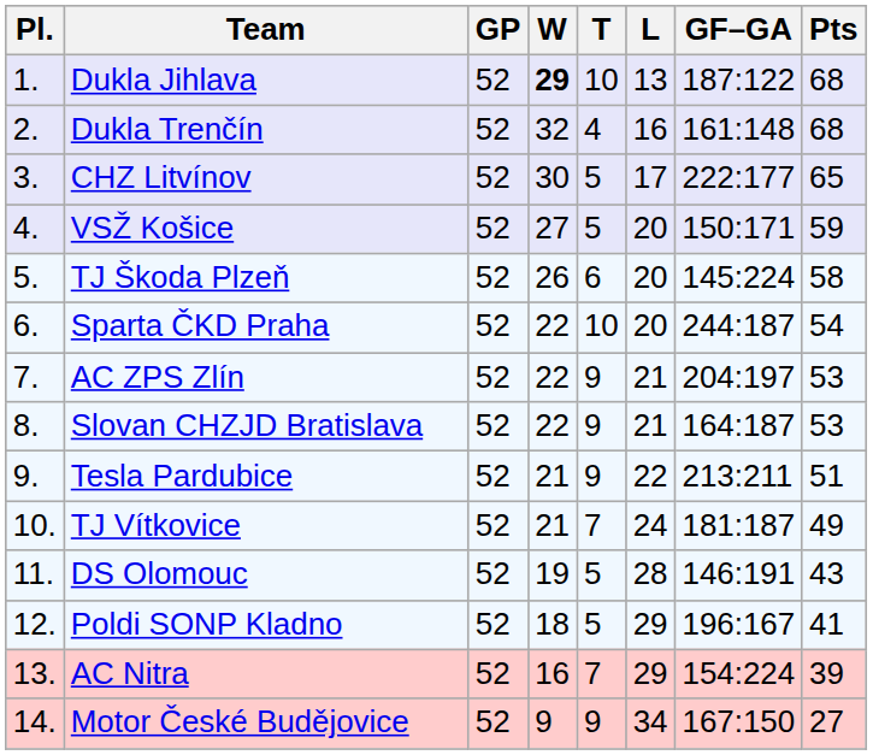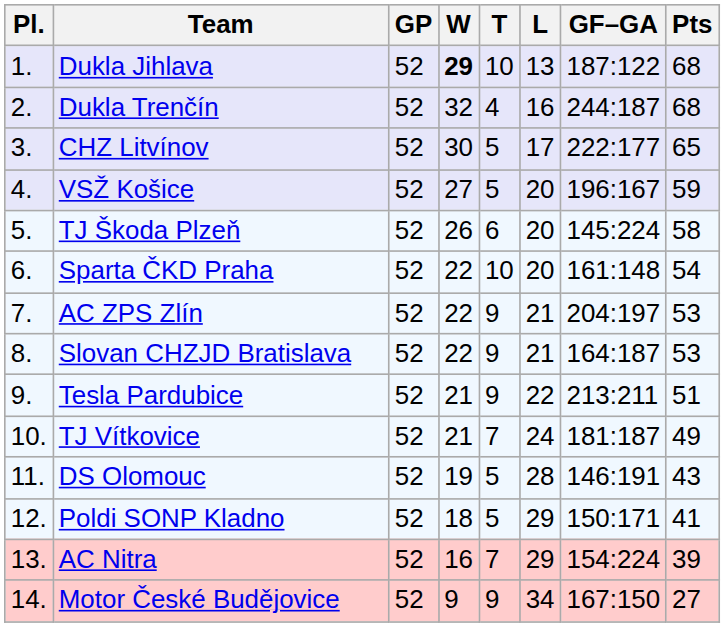 <table class="wikitable">
 <tr>
 <th>Pl.</th>
 <th width="200">Team</th>
 <th>GP</th>
 <th>W</th>
 <th>T</th>
 <th>L</th>
 <th>GF–GA</th>
 <th>Pts</th>
 </tr>
 <tr bgcolor="#e6e6fa">
 <td>1.</td>
 <td><a href='#'>Dukla Jihlava</a></td>
 <td>52</td>
 <td><strong>29</strong></td>
 <td>10</td>
 <td>13</td>
 <td>187:122</td>
 <td>68</td>
 </tr>
 <tr bgcolor="#e6e6fa">
 <td>2.</td>
 <td><a href='#'>Dukla Trenčín</a></td>
 <td>52</td>
 <td>32</td>
 <td>4</td>
 <td>16</td>
-<td>161:148</td>
+<td>244:187</td>
 <td>68</td>
 </tr>
 <tr bgcolor="#e6e6fa">
 <td>3.</td>
 <td><a href='#'>CHZ Litvínov</a></td>
 <td>52</td>
 <td>30</td>
 <td>5</td>
 <td>17</td>
 <td>222:177</td>
 <td>65</td>
 </tr>
 <tr bgcolor="#e6e6fa">
 <td>4.</td>
 <td><a href='#'>VSŽ Košice</a></td>
 <td>52</td>
 <td>27</td>
 <td>5</td>
 <td>20</td>
-<td>150:171</td>
+<td>196:167</td>
 <td>59</td>
 </tr>
 <tr bgcolor="#f0f8ff">
 <td>5.</td>
 <td><a href='#'>TJ Škoda Plzeň</a></td>
 <td>52</td>
 <td>26</td>
 <td>6</td>
 <td>20</td>
 <td>145:224</td>
 <td>58</td>
 </tr>
 <tr bgcolor="#f0f8ff">
 <td>6.</td>
 <td><a href='#'>Sparta ČKD Praha</a></td>
 <td>52</td>
 <td>22</td>
 <td>10</td>
 <td>20</td>
-<td>244:187</td>
+<td>161:148</td>
 <td>54</td>
 </tr>
 <tr bgcolor="#f0f8ff">
 <td>7.</td>
 <td><a href='#'>AC ZPS Zlín</a></td>
 <td>52</td>
 <td>22</td>
 <td>9</td>
 <td>21</td>
 <td>204:197</td>
 <td>53</td>
 </tr>
 <tr bgcolor="#f0f8ff">
 <td>8.</td>
 <td><a href='#'>Slovan CHZJD Bratislava</a></td>
 <td>52</td>
 <td>22</td>
 <td>9</td>
 <td>21</td>
 <td>164:187</td>
 <td>53</td>
 </tr>
 <tr bgcolor="#f0f8ff">
 <td>9.</td>
 <td><a href='#'>Tesla Pardubice</a></td>
 <td>52</td>
 <td>21</td>
 <td>9</td>
 <td>22</td>
 <td>213:211</td>
 <td>51</td>
 </tr>
 <tr bgcolor="#f0f8ff">
 <td>10.</td>
 <td><a href='#'>TJ Vítkovice</a></td>
 <td>52</td>
 <td>21</td>
 <td>7</td>
 <td>24</td>
 <td>181:187</td>
 <td>49</td>
 </tr>
 <tr bgcolor="#f0f8ff">
 <td>11.</td>
 <td><a href='#'>DS Olomouc</a></td>
 <td>52</td>
 <td>19</td>
 <td>5</td>
 <td>28</td>
 <td>146:191</td>
 <td>43</td>
 </tr>
 <tr bgcolor="#f0f8ff">
 <td>12.</td>
 <td><a href='#'>Poldi SONP Kladno</a></td>
 <td>52</td>
 <td>18</td>
 <td>5</td>
 <td>29</td>
-<td>196:167</td>
+<td>150:171</td>
 <td>41</td>
 </tr>
 <tr bgcolor="#ffcccc">
 <td>13.</td>
 <td><a href='#'>AC Nitra</a></td>
 <td>52</td>
 <td>16</td>
 <td>7</td>
 <td>29</td>
 <td>154:224</td>
 <td>39</td>
 </tr>
 <tr bgcolor="#ffcccc">
 <td>14.</td>
 <td><a href='#'>Motor České Budějovice</a></td>
 <td>52</td>
 <td>9</td>
 <td>9</td>
 <td>34</td>
 <td>167:150</td>
 <td>27</td>
 </tr>
 </table>
